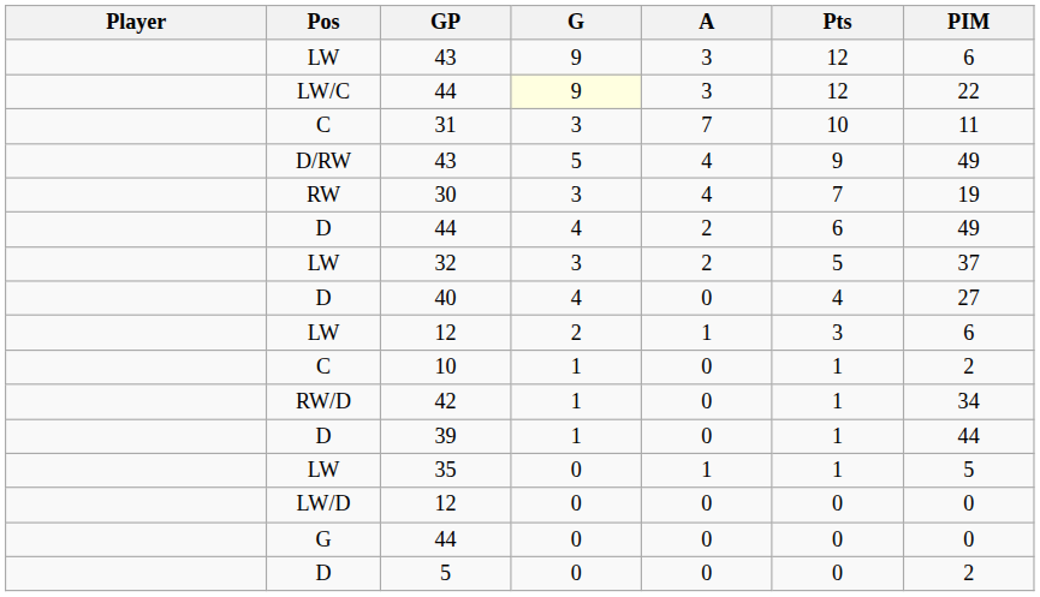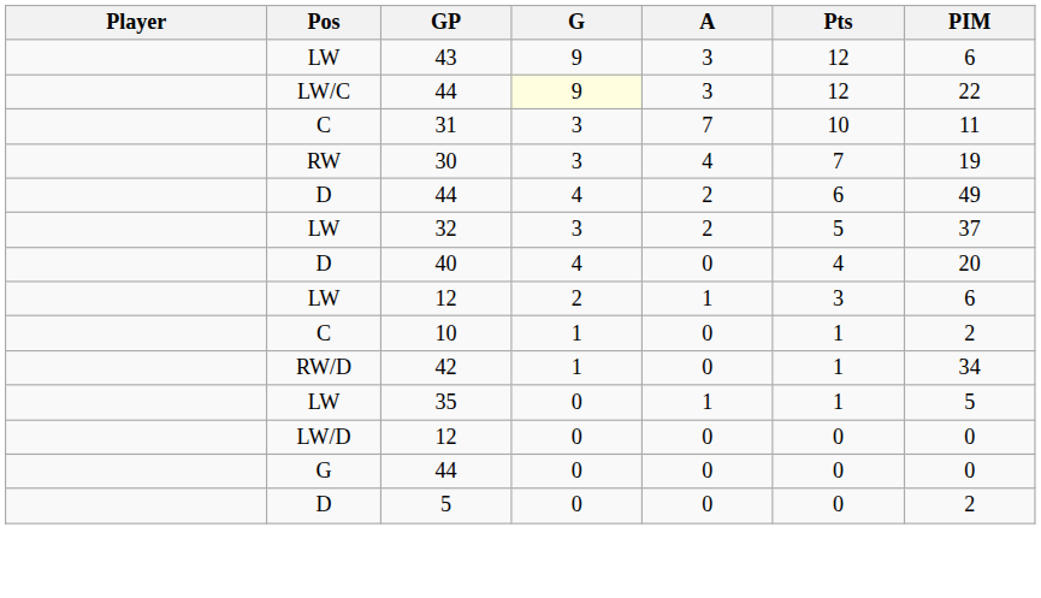 <table class="wikitable sortable" width="60%">
 <tr ALIGN="center">
 <th bgcolor="#DDDDFF" width="10%">Player</th>
 <th bgcolor="#DDDDFF" width="3%" title="Position">Pos</th>
 <th bgcolor="#DDDDFF" width="5%" title="Games played">GP</th>
 <th bgcolor="#DDDDFF" width="5%" title="Goals">G</th>
 <th bgcolor="#DDDDFF" width="5%" title="Assists">A</th>
 <th bgcolor="#DDDDFF" width="5%" title="Points">Pts</th>
 <th bgcolor="#DDDDFF" width="5%" title="Penalties in Minutes">PIM</th>
 </tr>
 <tr align="center">
 <td align="right"></td>
 <td>LW</td>
 <td>43</td>
 <td>9</td>
 <td>3</td>
 <td>12</td>
 <td>6</td>
 </tr>
 <tr align="center">
 <td align="right"></td>
 <td>LW/C</td>
 <td>44</td>
 <td style="background: lightyellow;">9</td>
 <td>3</td>
 <td>12</td>
 <td>22</td>
 </tr>
 <tr align="center">
 <td align="right"></td>
 <td>C</td>
 <td>31</td>
 <td>3</td>
 <td>7</td>
 <td>10</td>
 <td>11</td>
 </tr>
 <tr align="center">
 <td align="right"></td>
-<td>D/RW</td>
-<td>43</td>
-<td>5</td>
-<td>4</td>
-<td>9</td>
-<td>49</td>
-</tr>
-<tr align="center">
-<td align="right"></td>
 <td>RW</td>
 <td>30</td>
 <td>3</td>
 <td>4</td>
 <td>7</td>
 <td>19</td>
 </tr>
 <tr align="center">
 <td align="right"></td>
 <td>D</td>
 <td>44</td>
 <td>4</td>
 <td>2</td>
 <td>6</td>
 <td>49</td>
 </tr>
 <tr align="center">
 <td align="right"></td>
 <td>LW</td>
 <td>32</td>
 <td>3</td>
 <td>2</td>
 <td>5</td>
 <td>37</td>
 </tr>
 <tr align="center">
 <td align="right"></td>
 <td>D</td>
 <td>40</td>
 <td>4</td>
 <td>0</td>
 <td>4</td>
-<td>27</td>
+<td>20</td>
 </tr>
 <tr align="center">
 <td align="right"></td>
 <td>LW</td>
 <td>12</td>
 <td>2</td>
 <td>1</td>
 <td>3</td>
 <td>6</td>
 </tr>
 <tr align="center">
 <td align="right"></td>
 <td>C</td>
 <td>10</td>
 <td>1</td>
 <td>0</td>
 <td>1</td>
 <td>2</td>
 </tr>
 <tr align="center">
 <td align="right"></td>
 <td>RW/D</td>
 <td>42</td>
 <td>1</td>
 <td>0</td>
 <td>1</td>
 <td>34</td>
-</tr>
-<tr align="center">
-<td align="right"></td>
-<td>D</td>
-<td>39</td>
-<td>1</td>
-<td>0</td>
-<td>1</td>
-<td>44</td>
 </tr>
 <tr align="center">
 <td align="right"></td>
 <td>LW</td>
 <td>35</td>
 <td>0</td>
 <td>1</td>
 <td>1</td>
 <td>5</td>
 </tr>
 <tr align="center">
 <td align="right"></td>
 <td>LW/D</td>
 <td>12</td>
 <td>0</td>
 <td>0</td>
 <td>0</td>
 <td>0</td>
 </tr>
 <tr align="center">
 <td align="right"></td>
 <td>G</td>
 <td>44</td>
 <td>0</td>
 <td>0</td>
 <td>0</td>
 <td>0</td>
 </tr>
 <tr align="center">
 <td align="right"></td>
 <td>D</td>
 <td>5</td>
 <td>0</td>
 <td>0</td>
 <td>0</td>
 <td>2</td>
 </tr>
 </table>
